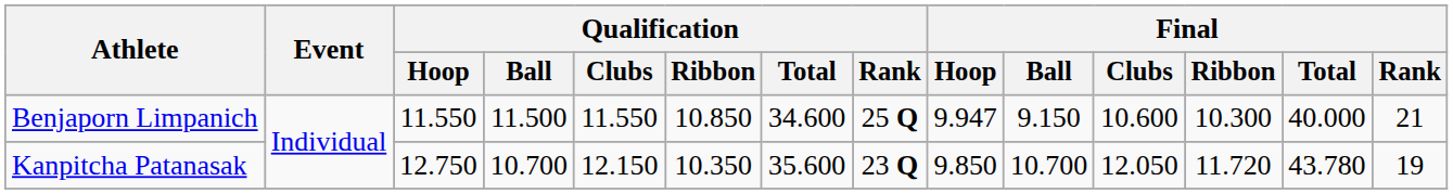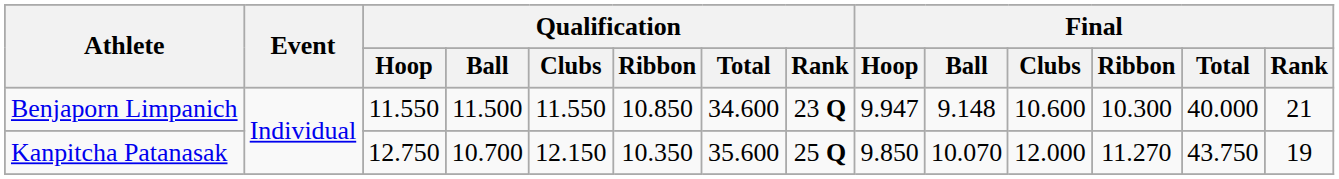 <table class=wikitable style="font-size:90%">
 <tr>
 <th rowspan=2>Athlete</th>
 <th rowspan=2>Event</th>
 <th colspan=6>Qualification</th>
 <th colspan=6>Final</th>
 </tr>
 <tr style="font-size:95%">
 <th>Hoop</th>
 <th>Ball</th>
 <th>Clubs</th>
 <th>Ribbon</th>
 <th>Total</th>
 <th>Rank</th>
 <th>Hoop</th>
 <th>Ball</th>
 <th>Clubs</th>
 <th>Ribbon</th>
 <th>Total</th>
 <th>Rank</th>
 </tr>
 <tr align=center>
 <td align=left><a href='#'>Benjaporn Limpanich</a></td>
 <td align=left rowspan=2><a href='#'>Individual</a></td>
 <td>11.550</td>
 <td>11.500</td>
 <td>11.550</td>
 <td>10.850</td>
 <td>34.600</td>
-<td>25 <strong>Q</strong></td>
+<td>23 <strong>Q</strong></td>
 <td>9.947</td>
-<td>9.150</td>
+<td>9.148</td>
 <td>10.600</td>
 <td>10.300</td>
 <td>40.000</td>
 <td>21</td>
 </tr>
 <tr align=center>
 <td align=left><a href='#'>Kanpitcha Patanasak</a></td>
 <td>12.750</td>
 <td>10.700</td>
 <td>12.150</td>
 <td>10.350</td>
 <td>35.600</td>
-<td>23 <strong>Q</strong></td>
+<td>25 <strong>Q</strong></td>
 <td>9.850</td>
-<td>10.700</td>
-<td>12.050</td>
-<td>11.720</td>
-<td>43.780</td>
+<td>10.070</td>
+<td>12.000</td>
+<td>11.270</td>
+<td>43.750</td>
 <td>19</td>
 </tr>
 </table>
